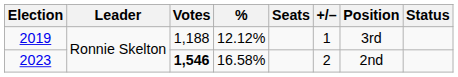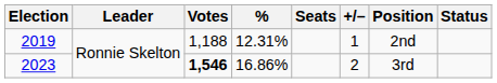 <table class="wikitable" style="text-align:center">
 <tr>
 <th>Election</th>
 <th>Leader</th>
 <th>Votes</th>
 <th>%</th>
 <th>Seats</th>
 <th>+/–</th>
 <th>Position</th>
 <th>Status</th>
 </tr>
 <tr>
 <td><a href='#'>2019</a></td>
 <td rowspan="2">Ronnie Skelton</td>
 <td>1,188</td>
-<td>12.12%</td>
+<td>12.31%</td>
 <td></td>
 <td> 1</td>
-<td> 3rd</td>
+<td> 2nd</td>
 <td></td>
 </tr>
 <tr>
 <td><a href='#'>2023</a></td>
 <td><strong>1,546</strong></td>
-<td>16.58%</td>
+<td>16.86%</td>
 <td></td>
 <td> 2</td>
-<td> 2nd</td>
+<td> 3rd</td>
 <td></td>
 </tr>
 </table>
